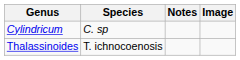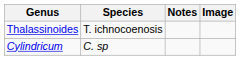 <table class="wikitable">
 <tr>
 <th>Genus</th>
 <th>Species</th>
 <th>Notes</th>
 <th>Image</th>
 </tr>
 <tr>
+<td><a href='#'>Thalassinoides</a></td>
+<td>T. ichnocoenosis</td>
+<td></td>
+<td></td>
+</tr>
+<tr>
 <td><em><a href='#'>Cylindricum</a></em></td>
 <td><em>C. sp</em></td>
 <td></td>
 <td></td>
 </tr>
-<tr>
-<td><a href='#'>Thalassinoides</a></td>
-<td>T. ichnocoenosis</td>
-<td></td>
-<td></td>
-</tr>
 </table>
